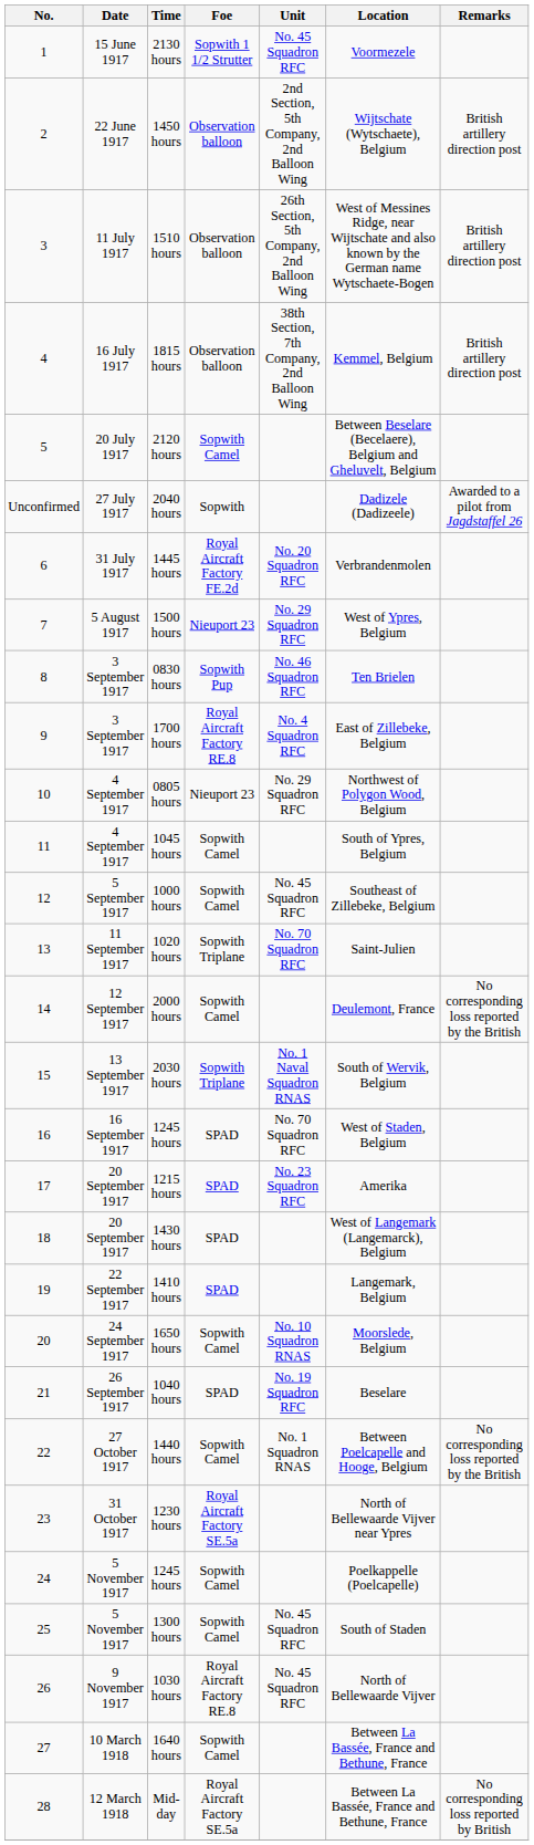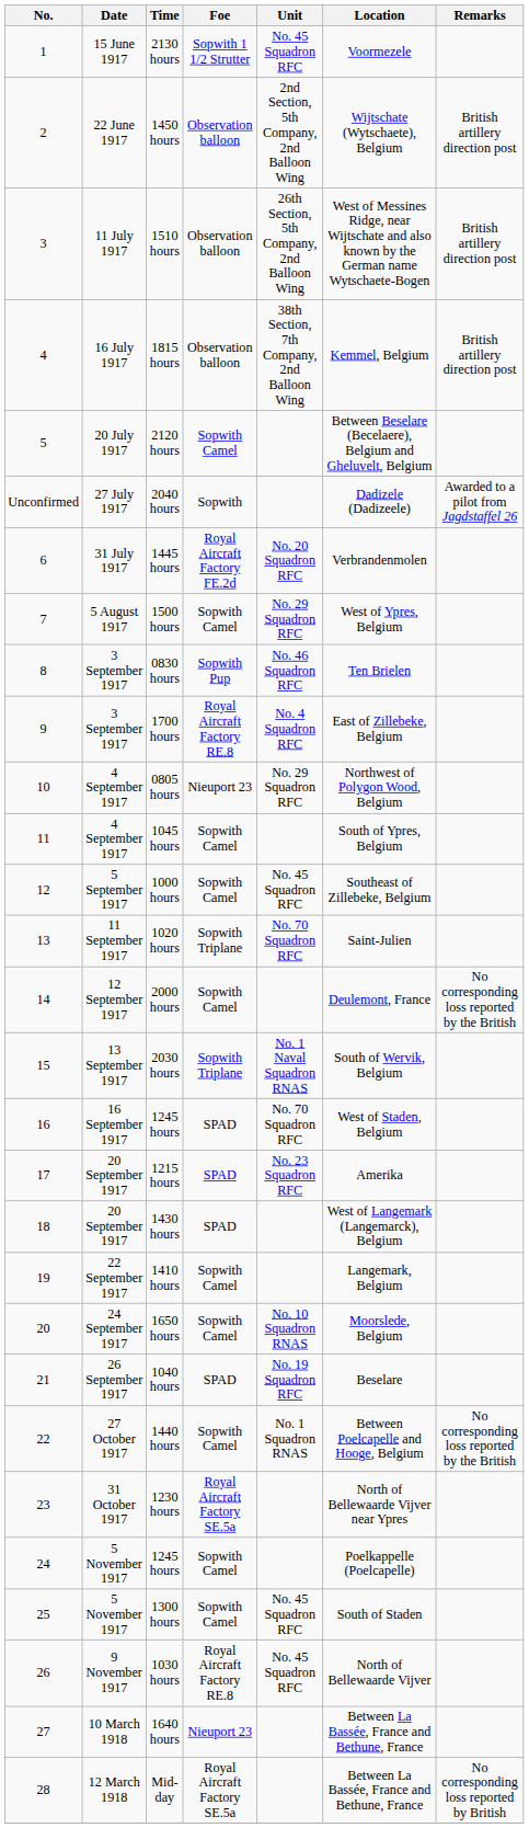 <table class="wikitable" border="1" style="margin: 1em auto 1em auto">
 <tr>
 <th>No.</th>
 <th>Date</th>
 <th>Time</th>
 <th>Foe</th>
 <th>Unit</th>
 <th>Location</th>
 <th>Remarks</th>
 </tr>
 <tr>
 <td align="center">1</td>
 <td align="center">15 June 1917</td>
 <td align="center">2130 hours</td>
 <td align="center"><a href='#'>Sopwith 1 1/2 Strutter</a></td>
 <td align="center"><a href='#'>No. 45 Squadron RFC</a></td>
 <td align="center"><a href='#'>Voormezele</a></td>
 <td align="center"></td>
 </tr>
 <tr>
 <td align="center">2</td>
 <td align="center">22 June 1917</td>
 <td align="center">1450 hours</td>
 <td align="center"><a href='#'>Observation balloon</a></td>
 <td align="center">2nd Section, 5th Company, 2nd Balloon Wing</td>
 <td align="center"><a href='#'>Wijtschate</a> (Wytschaete), Belgium</td>
 <td align="center">British artillery direction post</td>
 </tr>
 <tr>
 <td align="center">3</td>
 <td align="center">11 July 1917</td>
 <td align="center">1510 hours</td>
 <td align="center">Observation balloon</td>
 <td align="center">26th Section, 5th Company, 2nd Balloon Wing</td>
 <td align="center">West of Messines Ridge, near Wijtschate and also known by the German name Wytschaete-Bogen </td>
 <td align="center">British artillery direction post</td>
 </tr>
 <tr>
 <td align="center">4</td>
 <td align="center">16 July 1917</td>
 <td align="center">1815 hours</td>
 <td align="center">Observation balloon</td>
 <td align="center">38th Section, 7th Company, 2nd Balloon Wing</td>
 <td align="center"><a href='#'>Kemmel</a>, Belgium</td>
 <td align="center">British artillery direction post</td>
 </tr>
 <tr>
 <td align="center">5</td>
 <td align="center">20 July 1917</td>
 <td align="center">2120 hours</td>
 <td align="center"><a href='#'>Sopwith Camel</a></td>
 <td align="center"></td>
 <td align="center">Between <a href='#'>Beselare</a> (Becelaere), Belgium and <a href='#'>Gheluvelt</a>, Belgium</td>
 <td align="center"></td>
 </tr>
 <tr>
 <td align="center">Unconfirmed</td>
 <td align="center">27 July 1917</td>
 <td align="center">2040 hours</td>
 <td align="center">Sopwith</td>
 <td align="center"></td>
 <td align="center"><a href='#'>Dadizele</a> (Dadizeele)</td>
 <td align="center">Awarded to a pilot from <em><a href='#'>Jagdstaffel 26</a></em></td>
 </tr>
 <tr>
 <td align="center">6</td>
 <td align="center">31 July 1917</td>
 <td align="center">1445 hours</td>
 <td align="center"><a href='#'>Royal Aircraft Factory FE.2d</a></td>
 <td align="center"><a href='#'>No. 20 Squadron RFC</a></td>
 <td align="center">Verbrandenmolen </td>
 <td align="center"></td>
 </tr>
 <tr>
 <td align="center">7</td>
 <td align="center">5 August 1917</td>
 <td align="center">1500 hours</td>
-<td align="center"><a href='#'>Nieuport 23</a></td>
+<td align="center">Sopwith Camel</td>
 <td align="center"><a href='#'>No. 29 Squadron RFC</a></td>
 <td align="center">West of <a href='#'>Ypres</a>, Belgium</td>
 <td align="center"></td>
 </tr>
 <tr>
 <td align="center">8</td>
 <td align="center">3 September 1917</td>
 <td align="center">0830 hours</td>
 <td align="center"><a href='#'>Sopwith Pup</a></td>
 <td align="center"><a href='#'>No. 46 Squadron RFC</a></td>
 <td align="center"><a href='#'>Ten Brielen</a></td>
 <td align="center"></td>
 </tr>
 <tr>
 <td align="center">9</td>
 <td align="center">3 September 1917</td>
 <td align="center">1700 hours</td>
 <td align="center"><a href='#'>Royal Aircraft Factory RE.8</a></td>
 <td align="center"><a href='#'>No. 4 Squadron RFC</a></td>
 <td align="center">East of <a href='#'>Zillebeke</a>, Belgium</td>
 <td align="center"></td>
 </tr>
 <tr>
 <td align="center">10</td>
 <td align="center">4 September 1917</td>
 <td align="center">0805 hours</td>
 <td align="center">Nieuport 23</td>
 <td align="center">No. 29 Squadron RFC</td>
 <td align="center">Northwest of <a href='#'>Polygon Wood</a>, Belgium</td>
 <td align="center"></td>
 </tr>
 <tr>
 <td align="center">11</td>
 <td align="center">4 September 1917</td>
 <td align="center">1045 hours</td>
 <td align="center">Sopwith Camel</td>
 <td align="center"></td>
 <td align="center">South of Ypres, Belgium</td>
 <td align="center"></td>
 </tr>
 <tr>
 <td align="center">12</td>
 <td align="center">5 September 1917</td>
 <td align="center">1000 hours</td>
 <td align="center">Sopwith Camel</td>
 <td align="center">No. 45 Squadron RFC</td>
 <td align="center">Southeast of Zillebeke, Belgium</td>
 <td align="center"></td>
 </tr>
 <tr>
 <td align="center">13</td>
 <td align="center">11 September 1917</td>
 <td align="center">1020 hours</td>
 <td align="center">Sopwith Triplane</td>
 <td align="center"><a href='#'>No. 70 Squadron RFC</a></td>
 <td align="center">Saint-Julien</td>
 <td align="center"></td>
 </tr>
 <tr>
 <td align="center">14</td>
 <td align="center">12 September 1917</td>
 <td align="center">2000 hours</td>
 <td align="center">Sopwith Camel</td>
 <td align="center"></td>
 <td align="center"><a href='#'>Deulemont</a>, France</td>
 <td align="center">No corresponding loss reported by the British</td>
 </tr>
 <tr>
 <td align="center">15</td>
 <td align="center">13 September 1917</td>
 <td align="center">2030 hours</td>
 <td align="center"><a href='#'>Sopwith Triplane</a></td>
 <td align="center"><a href='#'>No. 1 Naval Squadron</a> <a href='#'>RNAS</a></td>
 <td align="center">South of <a href='#'>Wervik</a>, Belgium</td>
 <td align="center"></td>
 </tr>
 <tr>
 <td align="center">16</td>
 <td align="center">16 September 1917</td>
 <td align="center">1245 hours</td>
 <td align="center">SPAD</td>
 <td align="center">No. 70 Squadron RFC</td>
 <td align="center">West of <a href='#'>Staden</a>, Belgium</td>
 <td align="center"></td>
 </tr>
 <tr>
 <td align="center">17</td>
 <td align="center">20 September 1917</td>
 <td align="center">1215 hours</td>
 <td align="center"><a href='#'>SPAD</a></td>
 <td align="center"><a href='#'>No. 23 Squadron RFC</a></td>
 <td align="center">Amerika</td>
 <td align="center"></td>
 </tr>
 <tr>
 <td align="center">18</td>
 <td align="center">20 September 1917</td>
 <td align="center">1430 hours</td>
 <td align="center">SPAD</td>
 <td align="center"></td>
 <td align="center">West of <a href='#'>Langemark</a> (Langemarck), Belgium</td>
 <td align="center"></td>
 </tr>
 <tr>
 <td align="center">19</td>
 <td align="center">22 September 1917</td>
 <td align="center">1410 hours</td>
-<td align="center"><a href='#'>SPAD</a></td>
+<td align="center">Sopwith Camel</td>
 <td align="center"></td>
 <td align="center">Langemark, Belgium</td>
 <td align="center"></td>
 </tr>
 <tr>
 <td align="center">20</td>
 <td align="center">24 September 1917</td>
 <td align="center">1650 hours</td>
 <td align="center">Sopwith Camel</td>
 <td align="center"><a href='#'>No. 10 Squadron RNAS</a></td>
 <td align="center"><a href='#'>Moorslede</a>, Belgium</td>
 <td align="center"></td>
 </tr>
 <tr>
 <td align="center">21</td>
 <td align="center">26 September 1917</td>
 <td align="center">1040 hours</td>
 <td align="center">SPAD</td>
 <td align="center"><a href='#'>No. 19 Squadron RFC</a></td>
 <td align="center">Beselare</td>
 <td align="center"></td>
 </tr>
 <tr>
 <td align="center">22</td>
 <td align="center">27 October 1917</td>
 <td align="center">1440 hours</td>
 <td align="center">Sopwith Camel</td>
 <td align="center">No. 1 Squadron RNAS</td>
 <td align="center">Between <a href='#'>Poelcapelle</a> and <a href='#'>Hooge</a>, Belgium</td>
 <td align="center">No corresponding loss reported by the British</td>
 </tr>
 <tr>
 <td align="center">23</td>
 <td align="center">31 October 1917</td>
 <td align="center">1230 hours</td>
 <td align="center"><a href='#'>Royal Aircraft Factory SE.5a</a></td>
 <td align="center"></td>
 <td align="center">North of Bellewaarde Vijver near Ypres</td>
 <td align="center"></td>
 </tr>
 <tr }>
 <td align="center">24</td>
 <td align="center">5 November 1917</td>
 <td align="center">1245 hours</td>
 <td align="center">Sopwith Camel</td>
 <td align="center"></td>
 <td align="center">Poelkappelle (Poelcapelle)</td>
 <td align="center"></td>
 </tr>
 <tr>
 <td align="center">25</td>
 <td align="center">5 November 1917</td>
 <td align="center">1300 hours</td>
 <td align="center">Sopwith Camel</td>
 <td align="center">No. 45 Squadron RFC</td>
 <td align="center">South of Staden</td>
 <td align="center"></td>
 </tr>
 <tr>
 <td align="center">26</td>
 <td align="center">9 November 1917</td>
 <td align="center">1030 hours</td>
 <td align="center">Royal Aircraft Factory RE.8</td>
 <td align="center">No. 45 Squadron RFC</td>
 <td align="center">North of Bellewaarde Vijver</td>
 <td align="center"></td>
 </tr>
 <tr>
 <td align="center">27</td>
 <td align="center">10 March 1918</td>
 <td align="center">1640 hours</td>
-<td align="center">Sopwith Camel</td>
+<td align="center"><a href='#'>Nieuport 23</a></td>
 <td align="center"></td>
 <td align="center">Between <a href='#'>La Bassée</a>, France and <a href='#'>Bethune</a>, France</td>
 <td align="center"></td>
 </tr>
 <tr>
 <td align="center">28</td>
 <td align="center">12 March 1918</td>
 <td align="center">Mid-day</td>
 <td align="center">Royal Aircraft Factory SE.5a</td>
 <td align="center"></td>
 <td align="center">Between La Bassée, France and Bethune, France</td>
 <td align="center">No corresponding loss reported by British</td>
 </tr>
 <tr }>
 </tr>
 </table>
